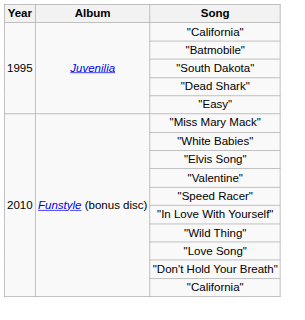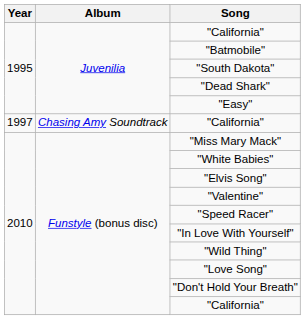 <table class="wikitable" style="text-align:center;">
 <tr>
 <th>Year</th>
 <th>Album</th>
 <th>Song</th>
 </tr>
 <tr>
 <td rowspan="5">1995</td>
 <td rowspan="5"><em><a href='#'>Juvenilia</a></em></td>
 <td>"California"</td>
 </tr>
 <tr>
 <td>"Batmobile"</td>
 </tr>
 <tr>
 <td>"South Dakota"</td>
 </tr>
 <tr>
 <td>"Dead Shark"</td>
 </tr>
 <tr>
 <td>"Easy"</td>
+</tr>
+<tr>
+<td>1997</td>
+<td><em><a href='#'>Chasing Amy</a> Soundtrack</em></td>
+<td>"California"</td>
 </tr>
 <tr>
 <td rowspan="10">2010</td>
 <td rowspan="10"><em><a href='#'>Funstyle</a></em> (bonus disc)</td>
 <td>"Miss Mary Mack"</td>
 </tr>
 <tr>
 <td>"White Babies"</td>
 </tr>
 <tr>
 <td>"Elvis Song"</td>
 </tr>
 <tr>
 <td>"Valentine"</td>
 </tr>
 <tr>
 <td>"Speed Racer"</td>
 </tr>
 <tr>
 <td>"In Love With Yourself"</td>
 </tr>
 <tr>
 <td>"Wild Thing"</td>
 </tr>
 <tr>
 <td>"Love Song"</td>
 </tr>
 <tr>
 <td>"Don't Hold Your Breath"</td>
 </tr>
 <tr>
 <td>"California"</td>
 </tr>
 </table>
